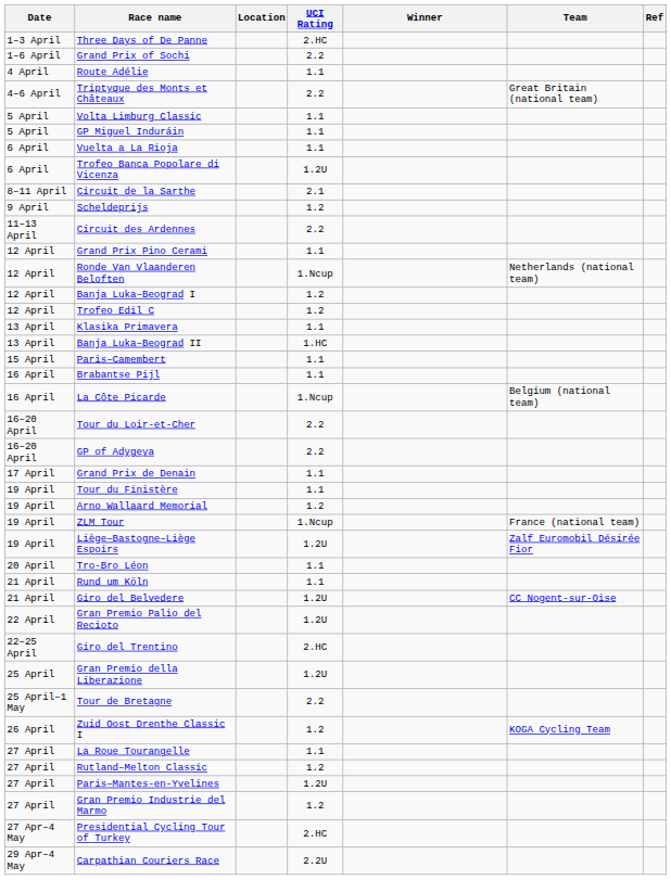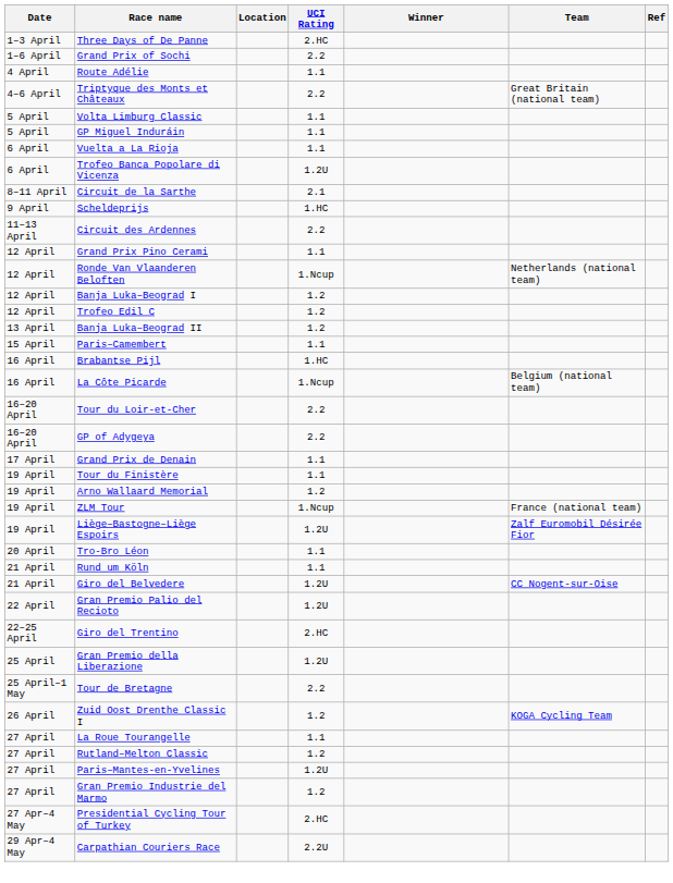 <table class="wikitable sortable">
 <tr>
 <th>Date</th>
 <th>Race name</th>
 <th>Location</th>
 <th><a href='#'>UCI Rating</a></th>
 <th width=210px>Winner</th>
 <th>Team</th>
 <th>Ref</th>
 </tr>
 <tr>
 <td>1–3 April</td>
 <td><a href='#'>Three Days of De Panne</a></td>
 <td></td>
 <td align=center>2.HC</td>
 <td></td>
 <td></td>
 <td align=center></td>
 </tr>
 <tr>
 <td>1–6 April</td>
 <td><a href='#'>Grand Prix of Sochi</a></td>
 <td></td>
 <td align=center>2.2</td>
 <td></td>
 <td></td>
 <td align=center></td>
 </tr>
 <tr>
 <td>4 April</td>
 <td><a href='#'>Route Adélie</a></td>
 <td></td>
 <td align=center>1.1</td>
 <td></td>
 <td></td>
 <td align=center></td>
 </tr>
 <tr>
 <td>4–6 April</td>
 <td><a href='#'>Triptyque des Monts et Châteaux</a></td>
 <td></td>
 <td align=center>2.2</td>
 <td></td>
 <td>Great Britain (national team)</td>
 <td align=center></td>
 </tr>
 <tr>
 <td>5 April</td>
 <td><a href='#'>Volta Limburg Classic</a></td>
 <td></td>
 <td align=center>1.1</td>
 <td></td>
 <td></td>
 <td align=center></td>
 </tr>
 <tr>
 <td>5 April</td>
 <td><a href='#'>GP Miguel Induráin</a></td>
 <td></td>
 <td align=center>1.1</td>
 <td></td>
 <td></td>
 <td align=center></td>
 </tr>
 <tr>
 <td>6 April</td>
 <td><a href='#'>Vuelta a La Rioja</a></td>
 <td></td>
 <td align=center>1.1</td>
 <td></td>
 <td></td>
 <td align=center></td>
 </tr>
 <tr>
 <td>6 April</td>
 <td><a href='#'>Trofeo Banca Popolare di Vicenza</a></td>
 <td></td>
 <td align=center>1.2U</td>
 <td></td>
 <td></td>
 <td align=center></td>
 </tr>
 <tr>
 <td>8–11 April</td>
 <td><a href='#'>Circuit de la Sarthe</a></td>
 <td></td>
 <td align=center>2.1</td>
 <td></td>
 <td></td>
 <td align=center></td>
 </tr>
 <tr>
 <td>9 April</td>
 <td><a href='#'>Scheldeprijs</a></td>
 <td></td>
-<td align=center>1.2</td>
+<td align=center>1.HC</td>
 <td></td>
 <td></td>
 <td align=center></td>
 </tr>
 <tr>
 <td>11–13 April</td>
 <td><a href='#'>Circuit des Ardennes</a></td>
 <td></td>
 <td align=center>2.2</td>
 <td></td>
 <td></td>
 <td align=center></td>
 </tr>
 <tr>
 <td>12 April</td>
 <td><a href='#'>Grand Prix Pino Cerami</a></td>
 <td></td>
 <td align=center>1.1</td>
 <td></td>
 <td></td>
 <td align=center></td>
 </tr>
 <tr>
 <td>12 April</td>
 <td><a href='#'>Ronde Van Vlaanderen Beloften</a></td>
 <td></td>
 <td align=center>1.Ncup</td>
 <td></td>
 <td>Netherlands (national team)</td>
 <td align=center></td>
 </tr>
 <tr>
 <td>12 April</td>
 <td><a href='#'>Banja Luka–Beograd</a> I</td>
 <td></td>
 <td align=center>1.2</td>
 <td></td>
 <td></td>
 <td align=center></td>
 </tr>
 <tr>
 <td>12 April</td>
 <td><a href='#'>Trofeo Edil C</a></td>
 <td></td>
 <td align=center>1.2</td>
 <td></td>
 <td></td>
 <td align=center></td>
 </tr>
 <tr>
 <td>13 April</td>
-<td><a href='#'>Klasika Primavera</a></td>
-<td></td>
-<td align=center>1.1</td>
-<td></td>
-<td></td>
-<td align=center></td>
-</tr>
-<tr>
-<td>13 April</td>
 <td><a href='#'>Banja Luka–Beograd</a> II</td>
 <td></td>
-<td align=center>1.HC</td>
+<td align=center>1.2</td>
 <td></td>
 <td></td>
 <td align=center></td>
 </tr>
 <tr>
 <td>15 April</td>
 <td><a href='#'>Paris–Camembert</a></td>
 <td></td>
 <td align=center>1.1</td>
 <td></td>
 <td></td>
 <td align=center></td>
 </tr>
 <tr>
 <td>16 April</td>
 <td><a href='#'>Brabantse Pijl</a></td>
 <td></td>
-<td align=center>1.1</td>
+<td align=center>1.HC</td>
 <td></td>
 <td></td>
 <td align=center></td>
 </tr>
 <tr>
 <td>16 April</td>
 <td><a href='#'>La Côte Picarde</a></td>
 <td></td>
 <td align=center>1.Ncup</td>
 <td></td>
 <td>Belgium (national team)</td>
 <td align=center></td>
 </tr>
 <tr>
 <td>16–20 April</td>
 <td><a href='#'>Tour du Loir-et-Cher</a></td>
 <td></td>
 <td align=center>2.2</td>
 <td></td>
 <td></td>
 <td align=center></td>
 </tr>
 <tr>
 <td>16–20 April</td>
 <td><a href='#'>GP of Adygeya</a></td>
 <td></td>
 <td align=center>2.2</td>
 <td></td>
 <td></td>
 <td align=center></td>
 </tr>
 <tr>
 <td>17 April</td>
 <td><a href='#'>Grand Prix de Denain</a></td>
 <td></td>
 <td align=center>1.1</td>
 <td></td>
 <td></td>
 <td align=center></td>
 </tr>
 <tr>
 <td>19 April</td>
 <td><a href='#'>Tour du Finistère</a></td>
 <td></td>
 <td align=center>1.1</td>
 <td></td>
 <td></td>
 <td align=center></td>
 </tr>
 <tr>
 <td>19 April</td>
 <td><a href='#'>Arno Wallaard Memorial</a></td>
 <td></td>
 <td align=center>1.2</td>
 <td></td>
 <td></td>
 <td align=center></td>
 </tr>
 <tr>
 <td>19 April</td>
 <td><a href='#'>ZLM Tour</a></td>
 <td></td>
 <td align=center>1.Ncup</td>
 <td></td>
 <td>France (national team)</td>
 <td align=center></td>
 </tr>
 <tr>
 <td>19 April</td>
 <td><a href='#'>Liège–Bastogne–Liège Espoirs</a></td>
 <td></td>
 <td align=center>1.2U</td>
 <td></td>
 <td><a href='#'>Zalf Euromobil Désirée Fior</a></td>
 <td align=center></td>
 </tr>
 <tr>
 <td>20 April</td>
 <td><a href='#'>Tro-Bro Léon</a></td>
 <td></td>
 <td align=center>1.1</td>
 <td></td>
 <td></td>
 <td align=center></td>
 </tr>
 <tr>
 <td>21 April</td>
 <td><a href='#'>Rund um Köln</a></td>
 <td></td>
 <td align=center>1.1</td>
 <td></td>
 <td></td>
 <td align=center></td>
 </tr>
 <tr>
 <td>21 April</td>
 <td><a href='#'>Giro del Belvedere</a></td>
 <td></td>
 <td align=center>1.2U</td>
 <td></td>
 <td><a href='#'>CC Nogent-sur-Oise</a></td>
 <td align=center></td>
 </tr>
 <tr>
 <td>22 April</td>
 <td><a href='#'>Gran Premio Palio del Recioto</a></td>
 <td></td>
 <td align=center>1.2U</td>
 <td></td>
 <td></td>
 <td align=center></td>
 </tr>
 <tr>
 <td>22–25 April</td>
 <td><a href='#'>Giro del Trentino</a></td>
 <td></td>
 <td align=center>2.HC</td>
 <td></td>
 <td></td>
 <td align=center></td>
 </tr>
 <tr>
 <td>25 April</td>
 <td><a href='#'>Gran Premio della Liberazione</a></td>
 <td></td>
 <td align=center>1.2U</td>
 <td></td>
 <td></td>
 <td align=center></td>
 </tr>
 <tr>
 <td>25 April–1 May</td>
 <td><a href='#'>Tour de Bretagne</a></td>
 <td></td>
 <td align=center>2.2</td>
 <td></td>
 <td></td>
 <td align=center></td>
 </tr>
 <tr>
 <td>26 April</td>
 <td><a href='#'>Zuid Oost Drenthe Classic</a> I</td>
 <td></td>
 <td align=center>1.2</td>
 <td></td>
 <td><a href='#'>KOGA Cycling Team</a></td>
 <td align=center></td>
 </tr>
 <tr>
 <td>27 April</td>
 <td><a href='#'>La Roue Tourangelle</a></td>
 <td></td>
 <td align=center>1.1</td>
 <td></td>
 <td></td>
 <td align=center></td>
 </tr>
 <tr>
 <td>27 April</td>
 <td><a href='#'>Rutland–Melton Classic</a></td>
 <td></td>
 <td align=center>1.2</td>
 <td></td>
 <td></td>
 <td align=center></td>
 </tr>
 <tr>
 <td>27 April</td>
 <td><a href='#'>Paris–Mantes-en-Yvelines</a></td>
 <td></td>
 <td align=center>1.2U</td>
 <td></td>
 <td></td>
 <td align=center></td>
 </tr>
 <tr>
 <td>27 April</td>
 <td><a href='#'>Gran Premio Industrie del Marmo</a></td>
 <td></td>
 <td align=center>1.2</td>
 <td></td>
 <td></td>
 <td align=center></td>
 </tr>
 <tr>
 <td>27 Apr–4 May</td>
 <td><a href='#'>Presidential Cycling Tour of Turkey</a></td>
 <td></td>
 <td align=center>2.HC</td>
 <td></td>
 <td></td>
 <td align=center></td>
 </tr>
 <tr>
 <td>29 Apr–4 May</td>
 <td><a href='#'>Carpathian Couriers Race</a></td>
 <td></td>
 <td align=center>2.2U</td>
 <td></td>
 <td></td>
 <td align=center></td>
 </tr>
 </table>
